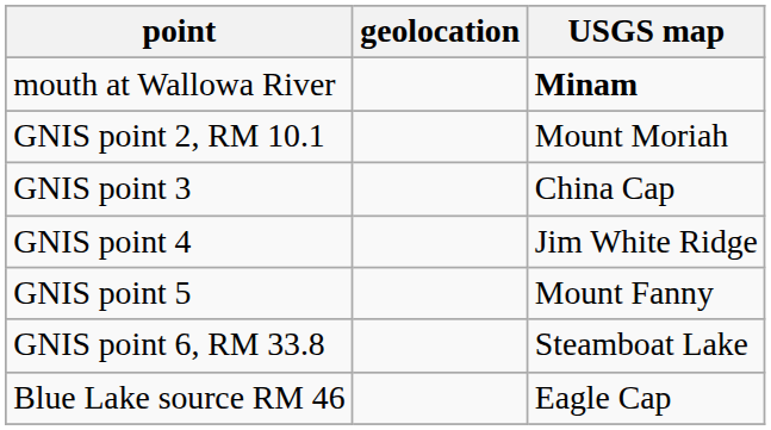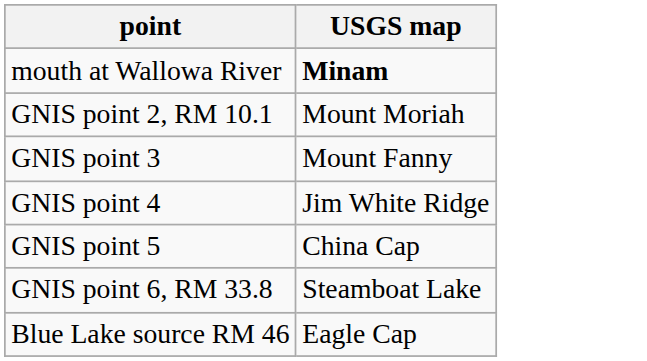 <table class="wikitable sortable">
 <tr>
 <th>point</th>
-<th>geolocation</th>
 <th>USGS map</th>
 </tr>
 <tr>
 <td>mouth at Wallowa River</td>
-<td></td>
 <td><strong>Minam</strong></td>
 </tr>
 <tr>
 <td>GNIS point 2, RM 10.1</td>
-<td></td>
 <td>Mount Moriah</td>
 </tr>
 <tr>
 <td>GNIS point 3</td>
-<td></td>
-<td>China Cap</td>
+<td>Mount Fanny</td>
 </tr>
 <tr>
 <td>GNIS point 4</td>
-<td></td>
 <td>Jim White Ridge</td>
 </tr>
 <tr>
 <td>GNIS point 5</td>
-<td></td>
-<td>Mount Fanny</td>
+<td>China Cap</td>
 </tr>
 <tr>
 <td>GNIS point 6, RM 33.8</td>
-<td></td>
 <td>Steamboat Lake</td>
 </tr>
 <tr>
 <td>Blue Lake source RM 46</td>
-<td></td>
 <td>Eagle Cap</td>
 </tr>
 </table>
